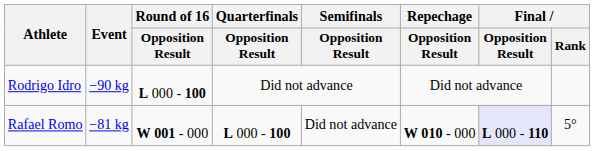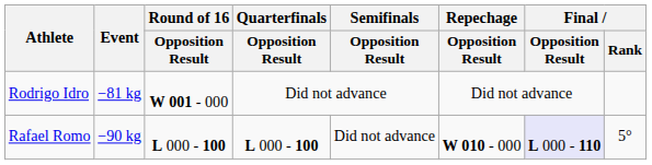 <table class="wikitable" style="font-size:90%">
 <tr>
 <th rowspan=2>Athlete</th>
 <th rowspan=2>Event</th>
 <th>Round of 16</th>
 <th>Quarterfinals</th>
 <th>Semifinals</th>
 <th>Repechage</th>
 <th colspan=2>Final / </th>
 </tr>
 <tr style="font-size:95%">
 <th>Opposition<br>Result</th>
 <th>Opposition<br>Result</th>
 <th>Opposition<br>Result</th>
 <th>Opposition<br>Result</th>
 <th>Opposition<br>Result</th>
 <th>Rank</th>
 </tr>
 <tr align=center>
 <td align=left><a href='#'>Rodrigo Idro</a></td>
-<td align=left><a href='#'>−90 kg</a></td>
-<td><br> <strong>L</strong> 000 - <strong>100</strong></td>
+<td align=left><a href='#'>−81 kg</a></td>
+<td><br> <strong>W</strong> <strong>001</strong> - 000</td>
 <td colspan="2">Did not advance</td>
 <td colspan="2">Did not advance</td>
 <td></td>
 </tr>
 <tr align=center>
 <td align=left><a href='#'>Rafael Romo</a></td>
-<td align=left><a href='#'>−81 kg</a></td>
-<td><br> <strong>W</strong> <strong>001</strong> - 000</td>
+<td align=left><a href='#'>−90 kg</a></td>
+<td><br> <strong>L</strong> 000 - <strong>100</strong></td>
 <td><br> <strong>L</strong> 000 - <strong>100</strong></td>
 <td colspan="1">Did not advance</td>
 <td><br> <strong>W</strong> <strong>010</strong> - 000</td>
 <td style="background: lavender;"><br> <strong>L</strong> 000 - <strong>110</strong></td>
 <td colspan="1">5°</td>
 </tr>
 </table>
